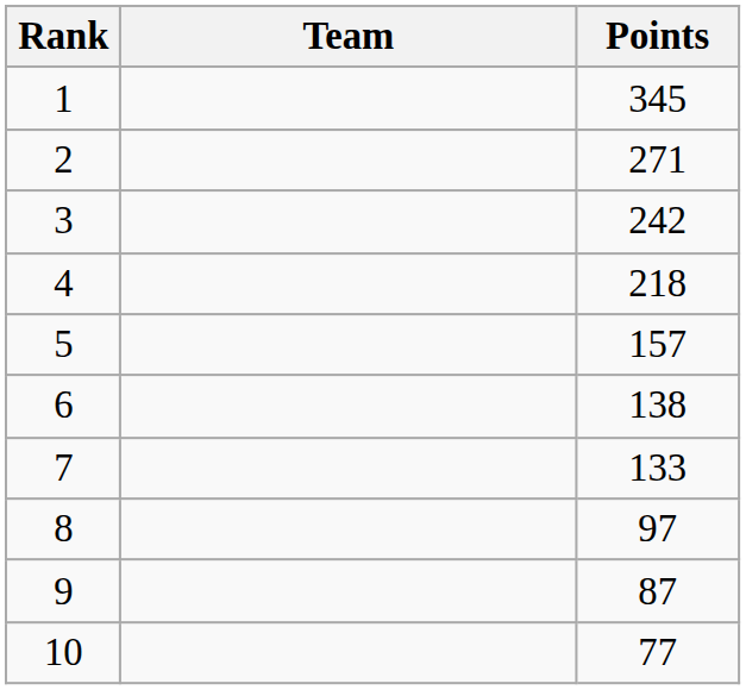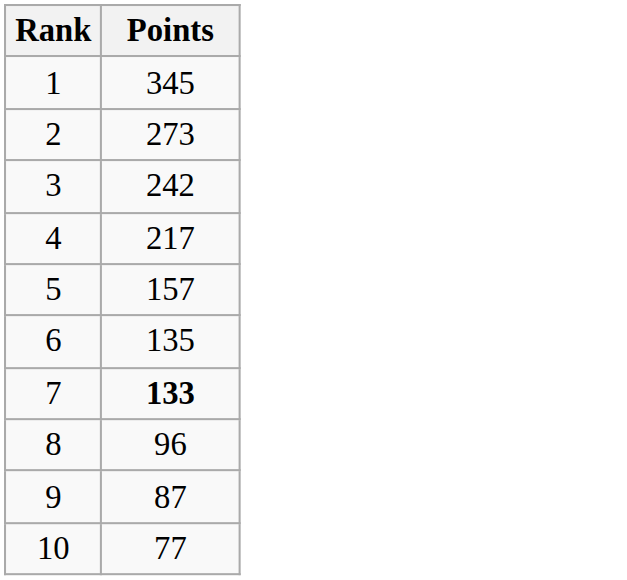 <table class="wikitable" style="text-align:center;">
 <tr>
 <th width=40>Rank</th>
-<th width=180>Team</th>
 <th width=60>Points</th>
 </tr>
 <tr>
 <td>1</td>
-<td align=left></td>
 <td>345</td>
 </tr>
 <tr>
 <td>2</td>
-<td align=left></td>
-<td>271</td>
+<td>273</td>
 </tr>
 <tr>
 <td>3</td>
-<td align=left></td>
 <td>242</td>
 </tr>
 <tr>
 <td>4</td>
-<td align=left></td>
-<td>218</td>
+<td>217</td>
 </tr>
 <tr>
 <td>5</td>
-<td align=left></td>
 <td>157</td>
 </tr>
 <tr>
 <td>6</td>
-<td align=left></td>
-<td>138</td>
+<td>135</td>
 </tr>
 <tr>
 <td>7</td>
-<td align=left></td>
-<td>133</td>
+<td><strong>133</strong></td>
 </tr>
 <tr>
 <td>8</td>
-<td align=left></td>
-<td>97</td>
+<td>96</td>
 </tr>
 <tr>
 <td>9</td>
-<td align=left></td>
 <td>87</td>
 </tr>
 <tr>
 <td>10</td>
-<td align=left></td>
 <td>77</td>
 </tr>
 </table>
